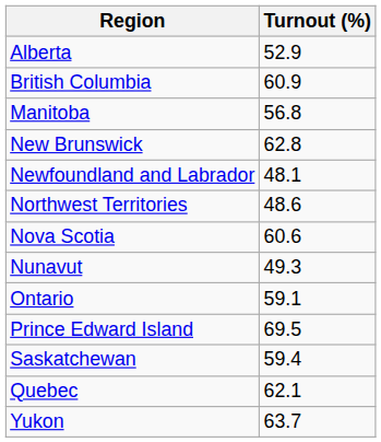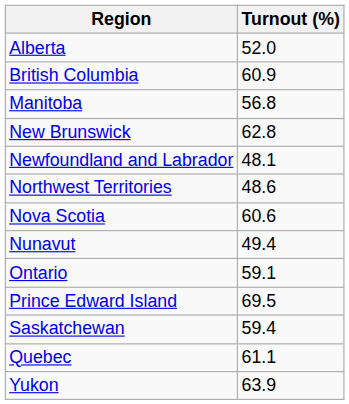 <table class="wikitable sortable" style="float:right;">
 <tr>
 <th>Region</th>
 <th>Turnout (%)</th>
 </tr>
 <tr>
 <td><a href='#'>Alberta</a></td>
-<td>52.9</td>
+<td>52.0</td>
 </tr>
 <tr>
 <td><a href='#'>British Columbia</a></td>
 <td>60.9</td>
 </tr>
 <tr>
 <td><a href='#'>Manitoba</a></td>
 <td>56.8</td>
 </tr>
 <tr>
 <td><a href='#'>New Brunswick</a></td>
 <td>62.8</td>
 </tr>
 <tr>
 <td><a href='#'>Newfoundland and Labrador</a></td>
 <td>48.1</td>
 </tr>
 <tr>
 <td><a href='#'>Northwest Territories</a></td>
 <td>48.6</td>
 </tr>
 <tr>
 <td><a href='#'>Nova Scotia</a></td>
 <td>60.6</td>
 </tr>
 <tr>
 <td><a href='#'>Nunavut</a></td>
-<td>49.3</td>
+<td>49.4</td>
 </tr>
 <tr>
 <td><a href='#'>Ontario</a></td>
 <td>59.1</td>
 </tr>
 <tr>
 <td><a href='#'>Prince Edward Island</a></td>
 <td>69.5</td>
 </tr>
 <tr>
 <td><a href='#'>Saskatchewan</a></td>
 <td>59.4</td>
 </tr>
 <tr>
 <td><a href='#'>Quebec</a></td>
-<td>62.1</td>
+<td>61.1</td>
 </tr>
 <tr>
 <td><a href='#'>Yukon</a></td>
-<td>63.7</td>
+<td>63.9</td>
 </tr>
 </table>
